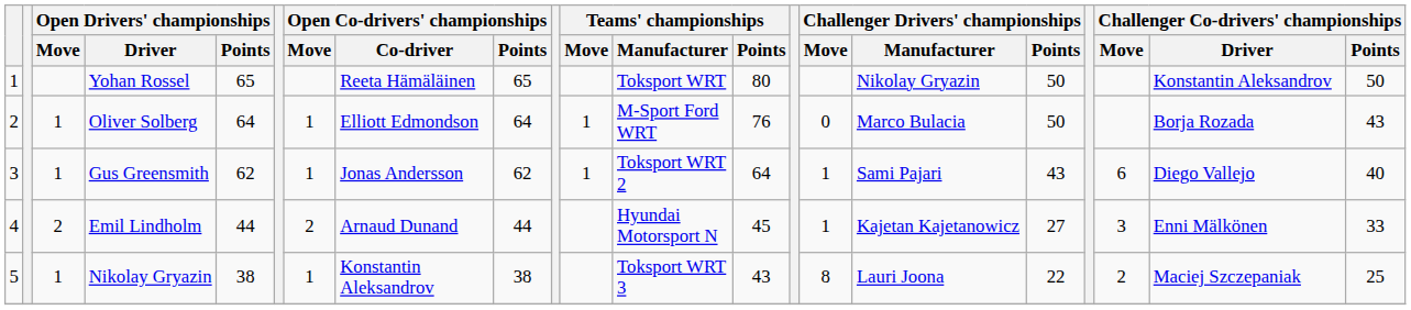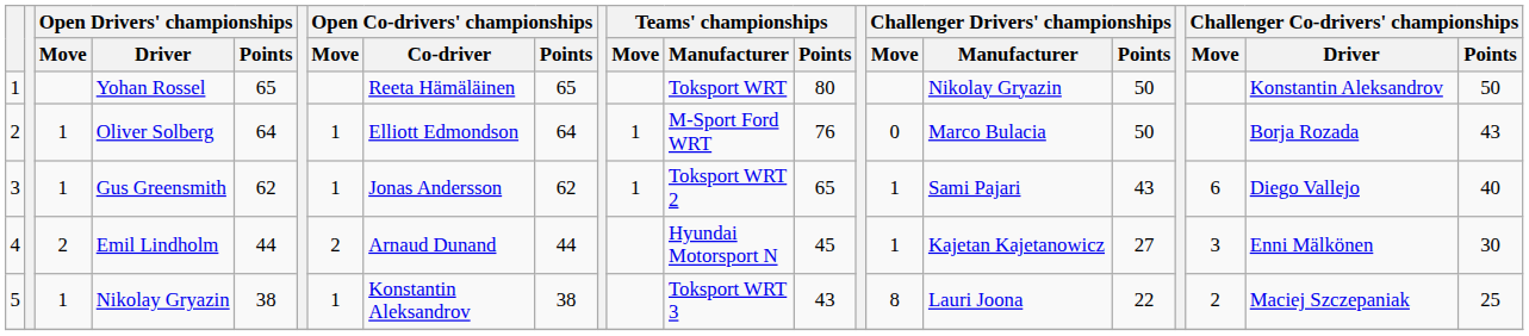 <table class="wikitable" style="font-size:85%;">
 <tr>
 <th rowspan="2"></th>
 <th rowspan="7" style="width:5px;"></th>
 <th colspan="3" nowrap>Open Drivers' championships</th>
 <th rowspan="7" style="width:5px;"></th>
 <th colspan="3" nowrap>Open Co-drivers' championships</th>
 <th rowspan="7" style="width:5px;"></th>
 <th colspan="3" nowrap>Teams' championships</th>
 <th rowspan="7" style="width:5px;"></th>
 <th colspan="3" nowrap>Challenger Drivers' championships</th>
 <th rowspan="7" style="width:5px;"></th>
 <th colspan="3" nowrap>Challenger Co-drivers' championships</th>
 </tr>
 <tr>
 <th>Move</th>
 <th>Driver</th>
 <th>Points</th>
 <th>Move</th>
 <th>Co-driver</th>
 <th>Points</th>
 <th>Move</th>
 <th>Manufacturer</th>
 <th>Points</th>
 <th>Move</th>
 <th>Manufacturer</th>
 <th>Points</th>
 <th>Move</th>
 <th>Driver</th>
 <th>Points</th>
 </tr>
 <tr>
 <td align="center">1</td>
 <td align="center"></td>
 <td><a href='#'>Yohan Rossel</a></td>
 <td align="center">65</td>
 <td align="center"></td>
 <td><a href='#'>Reeta Hämäläinen</a></td>
 <td align="center">65</td>
 <td align="center"></td>
 <td><a href='#'>Toksport WRT</a></td>
 <td align="center">80</td>
 <td align="center"></td>
 <td><a href='#'>Nikolay Gryazin</a></td>
 <td align="center">50</td>
 <td align="center"></td>
 <td><a href='#'>Konstantin Aleksandrov</a></td>
 <td align="center">50</td>
 </tr>
 <tr>
 <td align="center">2</td>
 <td align="center"> 1</td>
 <td><a href='#'>Oliver Solberg</a></td>
 <td align="center">64</td>
 <td align="center"> 1</td>
 <td><a href='#'>Elliott Edmondson</a></td>
 <td align="center">64</td>
 <td align="center"> 1</td>
 <td><a href='#'>M-Sport Ford WRT</a></td>
 <td align="center">76</td>
 <td align="center"> 0</td>
 <td><a href='#'>Marco Bulacia</a></td>
 <td align="center">50</td>
 <td align="center"></td>
 <td><a href='#'>Borja Rozada</a></td>
 <td align="center">43</td>
 </tr>
 <tr>
 <td align="center">3</td>
 <td align="center"> 1</td>
 <td><a href='#'>Gus Greensmith</a></td>
 <td align="center">62</td>
 <td align="center"> 1</td>
 <td><a href='#'>Jonas Andersson</a></td>
 <td align="center">62</td>
 <td align="center"> 1</td>
 <td><a href='#'>Toksport WRT 2</a></td>
-<td align="center">64</td>
+<td align="center">65</td>
 <td align="center"> 1</td>
 <td><a href='#'>Sami Pajari</a></td>
 <td align="center">43</td>
 <td align="center"> 6</td>
 <td><a href='#'>Diego Vallejo</a></td>
 <td align="center">40</td>
 </tr>
 <tr>
 <td align="center">4</td>
 <td align="center"> 2</td>
 <td><a href='#'>Emil Lindholm</a></td>
 <td align="center">44</td>
 <td align="center"> 2</td>
 <td><a href='#'>Arnaud Dunand</a></td>
 <td align="center">44</td>
 <td align="center"></td>
 <td><a href='#'>Hyundai Motorsport N</a></td>
 <td align="center">45</td>
 <td align="center"> 1</td>
 <td><a href='#'>Kajetan Kajetanowicz</a></td>
 <td align="center">27</td>
 <td align="center"> 3</td>
 <td><a href='#'>Enni Mälkönen</a></td>
-<td align="center">33</td>
+<td align="center">30</td>
 </tr>
 <tr>
 <td align="center">5</td>
 <td align="center"> 1</td>
 <td><a href='#'>Nikolay Gryazin</a></td>
 <td align="center">38</td>
 <td align="center"> 1</td>
 <td><a href='#'>Konstantin Aleksandrov</a></td>
 <td align="center">38</td>
 <td align="center"></td>
 <td><a href='#'>Toksport WRT 3</a></td>
 <td align="center">43</td>
 <td align="center"> 8</td>
 <td><a href='#'>Lauri Joona</a></td>
 <td align="center">22</td>
 <td align="center"> 2</td>
 <td><a href='#'>Maciej Szczepaniak</a></td>
 <td align="center">25</td>
 </tr>
 <tr>
 </tr>
 </table>
